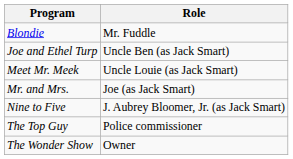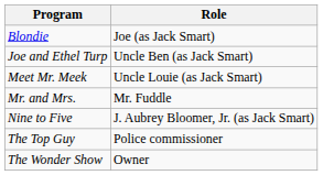 <table class="wikitable">
 <tr>
 <th>Program</th>
 <th>Role</th>
 </tr>
 <tr>
 <td><em><a href='#'>Blondie</a></em></td>
-<td>Mr. Fuddle</td>
+<td>Joe (as Jack Smart)</td>
 </tr>
 <tr>
 <td><em>Joe and Ethel Turp</em></td>
 <td>Uncle Ben (as Jack Smart)</td>
 </tr>
 <tr>
 <td><em>Meet Mr. Meek</em></td>
 <td>Uncle Louie (as Jack Smart)</td>
 </tr>
 <tr>
 <td><em>Mr. and Mrs.</em></td>
-<td>Joe (as Jack Smart)</td>
+<td>Mr. Fuddle</td>
 </tr>
 <tr>
 <td><em>Nine to Five</em></td>
 <td>J. Aubrey Bloomer, Jr. (as Jack Smart)</td>
 </tr>
 <tr>
 <td><em>The Top Guy</em></td>
 <td>Police commissioner</td>
 </tr>
 <tr>
 <td><em>The Wonder Show</em></td>
 <td>Owner</td>
 </tr>
 </table>
